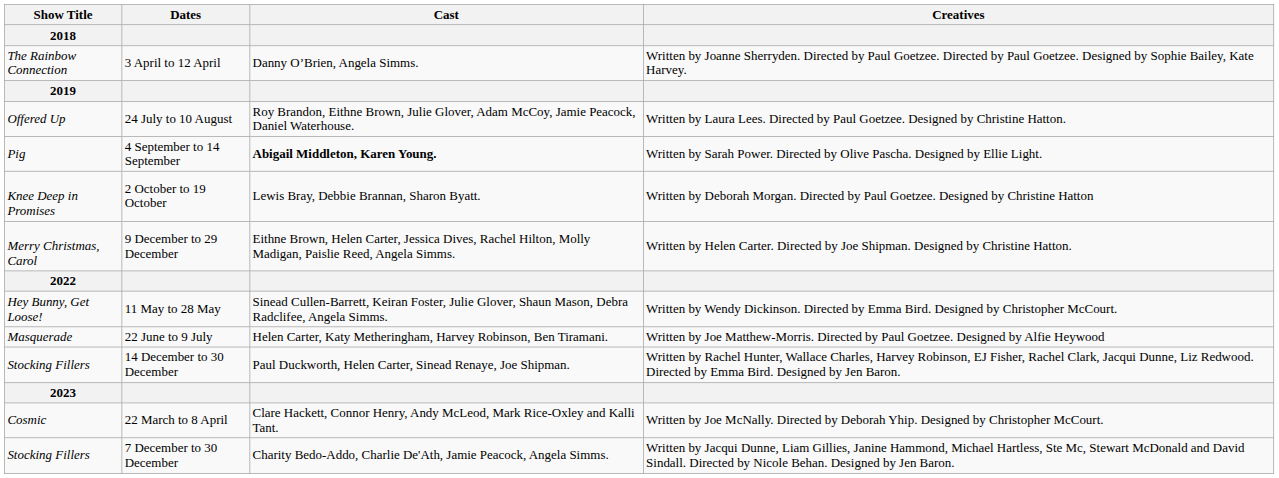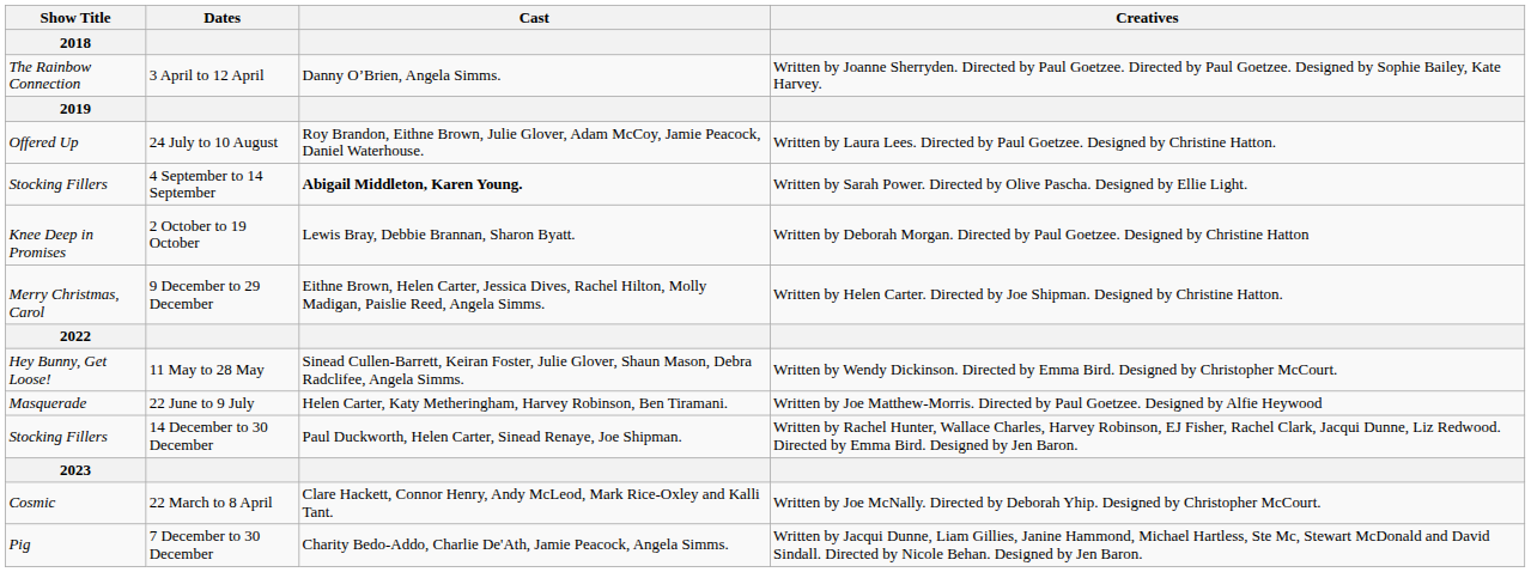 <table class="wikitable">
 <tr>
 <th>Show Title</th>
 <th>Dates</th>
 <th>Cast</th>
 <th>Creatives</th>
 </tr>
 <tr>
 <th>2018</th>
 <th></th>
 <th></th>
 <th></th>
 </tr>
 <tr>
 <td><em>The Rainbow Connection </em></td>
 <td>3 April  to 12 April</td>
 <td>Danny O’Brien, Angela Simms.</td>
 <td>Written by Joanne Sherryden. Directed by Paul Goetzee. Directed by Paul Goetzee. Designed by Sophie Bailey, Kate Harvey.</td>
 </tr>
 <tr>
 <th>2019</th>
 <th></th>
 <th></th>
 <th></th>
 </tr>
 <tr>
 <td><em>Offered Up</em></td>
 <td>24 July to 10 August</td>
 <td>Roy Brandon, Eithne Brown, Julie Glover, Adam McCoy, Jamie Peacock, Daniel Waterhouse.</td>
 <td>Written by Laura Lees. Directed by Paul Goetzee. Designed by Christine Hatton.</td>
 </tr>
 <tr>
-<td><em>Pig</em></td>
+<td><em>Stocking Fillers</em></td>
 <td>4 September to 14 September</td>
 <td><strong>Abigail Middleton, Karen Young.</strong></td>
 <td>Written by Sarah Power. Directed by Olive Pascha. Designed by Ellie Light.</td>
 </tr>
 <tr>
 <td><br><em>Knee Deep in Promises</em></td>
 <td>2 October to 19 October</td>
 <td>Lewis Bray, Debbie Brannan, Sharon Byatt.</td>
 <td>Written by Deborah Morgan. Directed by Paul Goetzee. Designed by Christine Hatton</td>
 </tr>
 <tr>
 <td><br><em>Merry Christmas, Carol</em></td>
 <td>9 December to 29 December</td>
 <td>Eithne Brown, Helen Carter, Jessica Dives, Rachel Hilton, Molly Madigan, Paislie Reed, Angela Simms.</td>
 <td>Written by Helen Carter. Directed by Joe Shipman. Designed by Christine Hatton.</td>
 </tr>
 <tr>
 <th>2022</th>
 <th></th>
 <th></th>
 <th></th>
 </tr>
 <tr>
 <td><em>Hey Bunny, Get Loose!</em></td>
 <td>11 May to 28 May</td>
 <td>Sinead Cullen-Barrett, Keiran Foster, Julie Glover, Shaun Mason, Debra Radclifee, Angela Simms.</td>
 <td>Written by Wendy Dickinson. Directed by Emma Bird. Designed by Christopher McCourt.</td>
 </tr>
 <tr>
 <td><em>Masquerade</em></td>
 <td>22 June to 9 July</td>
 <td>Helen Carter, Katy Metheringham, Harvey Robinson, Ben Tiramani.</td>
 <td>Written by Joe Matthew-Morris. Directed by Paul Goetzee. Designed by Alfie Heywood</td>
 </tr>
 <tr>
 <td><em>Stocking Fillers</em></td>
 <td>14 December to 30 December</td>
 <td>Paul Duckworth, Helen Carter, Sinead Renaye, Joe Shipman.</td>
 <td>Written by Rachel Hunter, Wallace Charles, Harvey Robinson, EJ Fisher, Rachel Clark, Jacqui Dunne, Liz Redwood. Directed by Emma Bird. Designed by Jen Baron.</td>
 </tr>
 <tr>
 <th>2023</th>
 <th></th>
 <th></th>
 <th></th>
 </tr>
 <tr>
 <td><em>Cosmic</em></td>
 <td>22 March to 8 April</td>
 <td>Clare Hackett, Connor Henry, Andy McLeod, Mark Rice-Oxley and Kalli Tant.</td>
 <td>Written by Joe McNally. Directed by Deborah Yhip. Designed by Christopher McCourt.</td>
 </tr>
 <tr>
-<td><em>Stocking Fillers</em></td>
+<td><em>Pig</em></td>
 <td>7 December to 30 December</td>
 <td>Charity Bedo-Addo, Charlie De'Ath, Jamie Peacock, Angela Simms.</td>
 <td>Written by Jacqui Dunne, Liam Gillies, Janine Hammond, Michael Hartless, Ste Mc, Stewart McDonald and David Sindall. Directed by Nicole Behan. Designed by Jen Baron.</td>
 </tr>
 </table>
